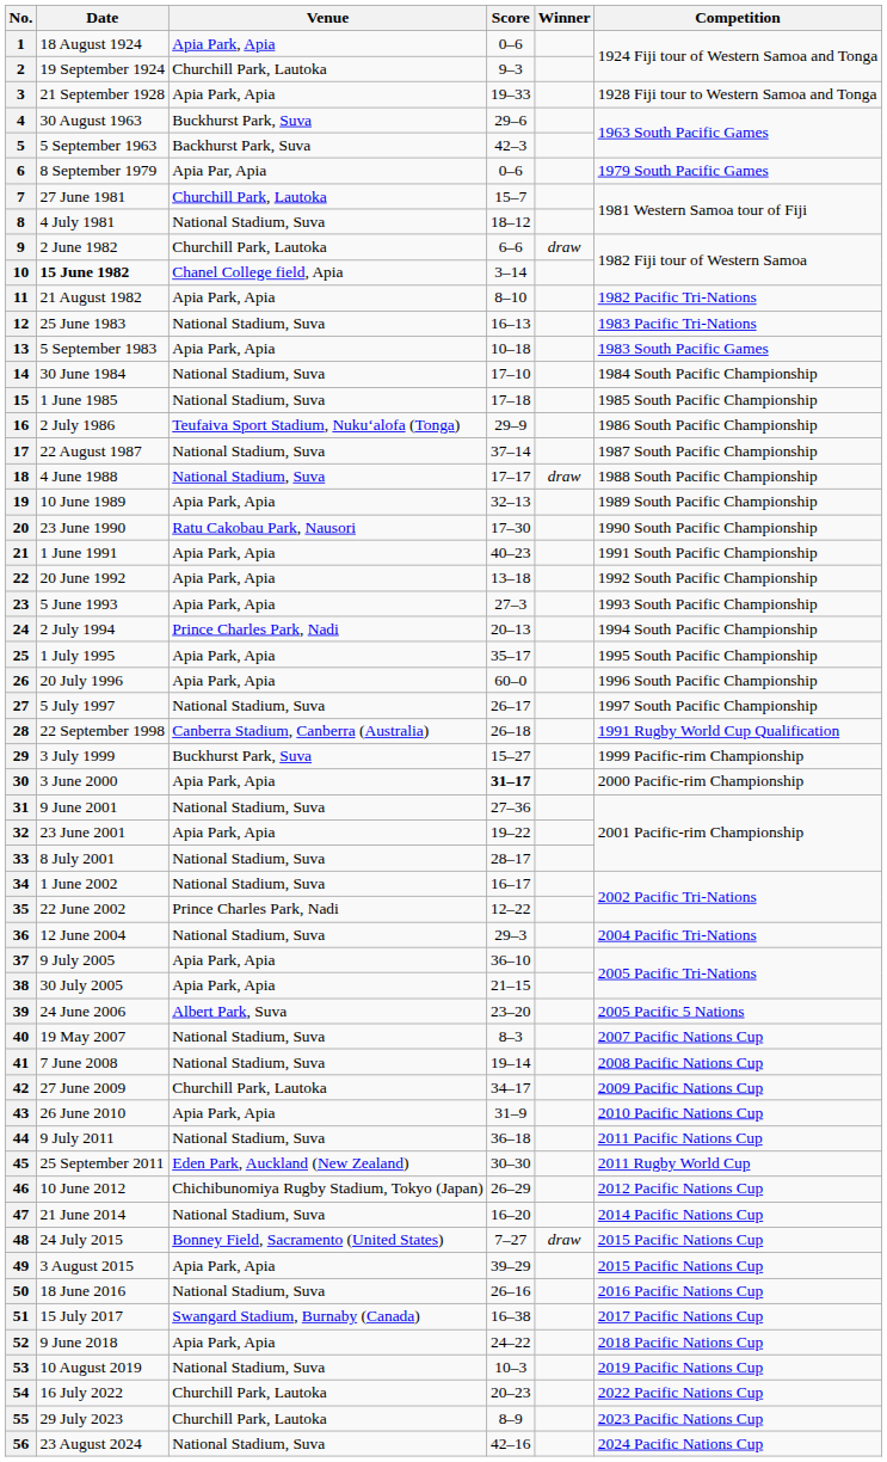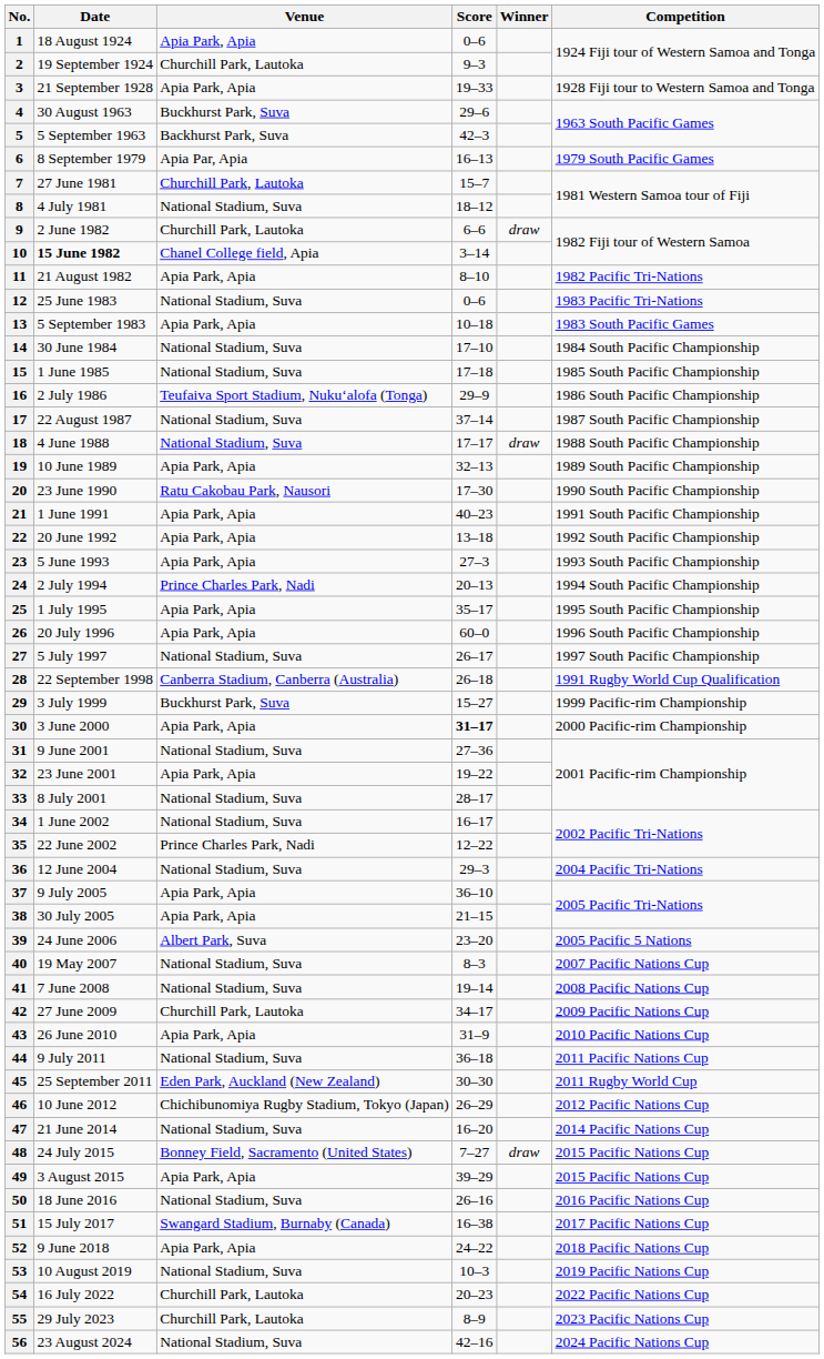 <table class="wikitable">
 <tr>
 <th>No.</th>
 <th>Date</th>
 <th>Venue</th>
 <th>Score</th>
 <th>Winner</th>
 <th>Competition</th>
 </tr>
 <tr>
 <th>1</th>
 <td>18 August 1924</td>
 <td><a href='#'>Apia Park</a>, <a href='#'>Apia</a></td>
 <td align="center">0–6</td>
 <td></td>
 <td rowspan=2>1924 Fiji tour of Western Samoa and Tonga</td>
 </tr>
 <tr>
 <th>2</th>
 <td>19 September 1924</td>
 <td>Churchill Park, Lautoka</td>
 <td align="center">9–3</td>
 <td></td>
 </tr>
 <tr>
 <th>3</th>
 <td>21 September 1928</td>
 <td>Apia Park, Apia</td>
 <td align="center">19–33</td>
 <td></td>
 <td>1928 Fiji tour to Western Samoa and Tonga</td>
 </tr>
 <tr>
 <th>4</th>
 <td>30 August 1963</td>
 <td>Buckhurst Park, <a href='#'>Suva</a></td>
 <td align="center">29–6</td>
 <td></td>
 <td rowspan=2><a href='#'>1963 South Pacific Games</a></td>
 </tr>
 <tr>
 <th>5</th>
 <td>5 September 1963</td>
 <td>Backhurst Park, Suva</td>
 <td align="center">42–3</td>
 <td></td>
 </tr>
 <tr>
 <th>6</th>
 <td>8 September 1979</td>
 <td>Apia Par, Apia</td>
-<td align="center">0–6</td>
+<td align="center">16–13</td>
 <td></td>
 <td><a href='#'>1979 South Pacific Games</a></td>
 </tr>
 <tr>
 <th>7</th>
 <td>27 June 1981</td>
 <td><a href='#'>Churchill Park</a>, <a href='#'>Lautoka</a></td>
 <td align="center">15–7</td>
 <td></td>
 <td rowspan=2>1981 Western Samoa tour of Fiji</td>
 </tr>
 <tr>
 <th>8</th>
 <td>4 July 1981</td>
 <td>National Stadium, Suva</td>
 <td align="center">18–12</td>
 <td></td>
 </tr>
 <tr>
 <th>9</th>
 <td>2 June 1982</td>
 <td>Churchill Park, Lautoka</td>
 <td align="center">6–6</td>
 <td align=center><em>draw</em></td>
 <td rowspan=2>1982 Fiji tour of Western Samoa</td>
 </tr>
 <tr>
 <th>10</th>
 <td><strong>15 June 1982</strong></td>
 <td><a href='#'>Chanel College field</a>, Apia</td>
 <td align="center">3–14</td>
 <td></td>
 </tr>
 <tr>
 <th>11</th>
 <td>21 August 1982</td>
 <td>Apia Park, Apia</td>
 <td align="center">8–10</td>
 <td></td>
 <td><a href='#'>1982 Pacific Tri-Nations</a></td>
 </tr>
 <tr>
 <th>12</th>
 <td>25 June 1983</td>
 <td>National Stadium, Suva</td>
-<td align="center">16–13</td>
+<td align="center">0–6</td>
 <td></td>
 <td><a href='#'>1983 Pacific Tri-Nations</a></td>
 </tr>
 <tr>
 <th>13</th>
 <td>5 September 1983</td>
 <td>Apia Park, Apia</td>
 <td align="center">10–18</td>
 <td></td>
 <td><a href='#'>1983 South Pacific Games</a></td>
 </tr>
 <tr>
 <th>14</th>
 <td>30 June 1984</td>
 <td>National Stadium, Suva</td>
 <td align="center">17–10</td>
 <td></td>
 <td>1984 South Pacific Championship</td>
 </tr>
 <tr>
 <th>15</th>
 <td>1 June 1985</td>
 <td>National Stadium, Suva</td>
 <td align="center">17–18</td>
 <td></td>
 <td>1985 South Pacific Championship</td>
 </tr>
 <tr>
 <th>16</th>
 <td>2 July 1986</td>
 <td><a href='#'>Teufaiva Sport Stadium</a>, <a href='#'>Nukuʻalofa</a> (<a href='#'>Tonga</a>)</td>
 <td align="center">29–9</td>
 <td></td>
 <td>1986 South Pacific Championship</td>
 </tr>
 <tr>
 <th>17</th>
 <td>22 August 1987</td>
 <td>National Stadium, Suva</td>
 <td align="center">37–14</td>
 <td></td>
 <td>1987 South Pacific Championship</td>
 </tr>
 <tr>
 <th>18</th>
 <td>4 June 1988</td>
 <td><a href='#'>National Stadium</a>, <a href='#'>Suva</a></td>
 <td align="center">17–17</td>
 <td align=center><em>draw</em></td>
 <td>1988 South Pacific Championship</td>
 </tr>
 <tr>
 <th>19</th>
 <td>10 June 1989</td>
 <td>Apia Park, Apia</td>
 <td align="center">32–13</td>
 <td></td>
 <td>1989 South Pacific Championship</td>
 </tr>
 <tr>
 <th>20</th>
 <td>23 June 1990</td>
 <td><a href='#'>Ratu Cakobau Park</a>, <a href='#'>Nausori</a></td>
 <td align="center">17–30</td>
 <td></td>
 <td>1990 South Pacific Championship</td>
 </tr>
 <tr>
 <th>21</th>
 <td>1 June 1991</td>
 <td>Apia Park, Apia</td>
 <td align="center">40–23</td>
 <td></td>
 <td>1991 South Pacific Championship</td>
 </tr>
 <tr>
 <th>22</th>
 <td>20 June 1992</td>
 <td>Apia Park, Apia</td>
 <td align="center">13–18</td>
 <td></td>
 <td>1992 South Pacific Championship</td>
 </tr>
 <tr>
 <th>23</th>
 <td>5 June 1993</td>
 <td>Apia Park, Apia</td>
 <td align="center">27–3</td>
 <td></td>
 <td>1993 South Pacific Championship</td>
 </tr>
 <tr>
 <th>24</th>
 <td>2 July 1994</td>
 <td><a href='#'>Prince Charles Park</a>, <a href='#'>Nadi</a></td>
 <td align="center">20–13</td>
 <td></td>
 <td>1994 South Pacific Championship</td>
 </tr>
 <tr>
 <th>25</th>
 <td>1 July 1995</td>
 <td>Apia Park, Apia</td>
 <td align="center">35–17</td>
 <td></td>
 <td>1995 South Pacific Championship</td>
 </tr>
 <tr>
 <th>26</th>
 <td>20 July 1996</td>
 <td>Apia Park, Apia</td>
 <td align="center">60–0</td>
 <td></td>
 <td>1996 South Pacific Championship</td>
 </tr>
 <tr>
 <th>27</th>
 <td>5 July 1997</td>
 <td>National Stadium, Suva</td>
 <td align="center">26–17</td>
 <td></td>
 <td>1997 South Pacific Championship</td>
 </tr>
 <tr>
 <th>28</th>
 <td>22 September 1998</td>
 <td><a href='#'>Canberra Stadium</a>, <a href='#'>Canberra</a> (<a href='#'>Australia</a>)</td>
 <td align="center">26–18</td>
 <td></td>
 <td><a href='#'>1991 Rugby World Cup Qualification</a></td>
 </tr>
 <tr>
 <th>29</th>
 <td>3 July 1999</td>
 <td>Buckhurst Park, <a href='#'>Suva</a></td>
 <td align="center">15–27</td>
 <td></td>
 <td>1999 Pacific-rim Championship</td>
 </tr>
 <tr>
 <th>30</th>
 <td>3 June 2000</td>
 <td>Apia Park, Apia</td>
 <td align="center"><strong>31–17</strong></td>
 <td></td>
 <td>2000 Pacific-rim Championship</td>
 </tr>
 <tr>
 <th>31</th>
 <td>9 June 2001</td>
 <td>National Stadium, Suva</td>
 <td align="center">27–36</td>
 <td></td>
 <td rowspan=3>2001 Pacific-rim Championship</td>
 </tr>
 <tr>
 <th>32</th>
 <td>23 June 2001</td>
 <td>Apia Park, Apia</td>
 <td align="center">19–22</td>
 <td></td>
 </tr>
 <tr>
 <th>33</th>
 <td>8 July 2001</td>
 <td>National Stadium, Suva</td>
 <td align="center">28–17</td>
 <td></td>
 </tr>
 <tr>
 <th>34</th>
 <td>1 June 2002</td>
 <td>National Stadium, Suva</td>
 <td align="center">16–17</td>
 <td></td>
 <td rowspan=2><a href='#'>2002 Pacific Tri-Nations</a></td>
 </tr>
 <tr>
 <th>35</th>
 <td>22 June 2002</td>
 <td>Prince Charles Park, Nadi</td>
 <td align="center">12–22</td>
 <td></td>
 </tr>
 <tr>
 <th>36</th>
 <td>12 June 2004</td>
 <td>National Stadium, Suva</td>
 <td align="center">29–3</td>
 <td></td>
 <td><a href='#'>2004 Pacific Tri-Nations</a></td>
 </tr>
 <tr>
 <th>37</th>
 <td>9 July 2005</td>
 <td>Apia Park, Apia</td>
 <td align="center">36–10</td>
 <td></td>
 <td rowspan=2><a href='#'>2005 Pacific Tri-Nations</a></td>
 </tr>
 <tr>
 <th>38</th>
 <td>30 July 2005</td>
 <td>Apia Park, Apia</td>
 <td align="center">21–15</td>
 <td></td>
 </tr>
 <tr>
 <th>39</th>
 <td>24 June 2006</td>
 <td><a href='#'>Albert Park</a>, Suva</td>
 <td align="center">23–20</td>
 <td></td>
 <td><a href='#'>2005 Pacific 5 Nations</a></td>
 </tr>
 <tr>
 <th>40</th>
 <td>19 May 2007</td>
 <td>National Stadium, Suva</td>
 <td align="center">8–3</td>
 <td></td>
 <td><a href='#'>2007 Pacific Nations Cup</a></td>
 </tr>
 <tr>
 <th>41</th>
 <td>7 June 2008</td>
 <td>National Stadium, Suva</td>
 <td align="center">19–14</td>
 <td></td>
 <td><a href='#'>2008 Pacific Nations Cup</a></td>
 </tr>
 <tr>
 <th>42</th>
 <td>27 June 2009</td>
 <td>Churchill Park, Lautoka</td>
 <td align="center">34–17</td>
 <td></td>
 <td><a href='#'>2009 Pacific Nations Cup</a></td>
 </tr>
 <tr>
 <th>43</th>
 <td>26 June 2010</td>
 <td>Apia Park, Apia</td>
 <td align="center">31–9</td>
 <td></td>
 <td><a href='#'>2010 Pacific Nations Cup</a></td>
 </tr>
 <tr>
 <th>44</th>
 <td>9 July 2011</td>
 <td>National Stadium, Suva</td>
 <td align="center">36–18</td>
 <td></td>
 <td><a href='#'>2011 Pacific Nations Cup</a></td>
 </tr>
 <tr>
 <th>45</th>
 <td>25 September 2011</td>
 <td><a href='#'>Eden Park</a>, <a href='#'>Auckland</a> (<a href='#'>New Zealand</a>)</td>
 <td align="center">30–30</td>
 <td></td>
 <td><a href='#'>2011 Rugby World Cup</a></td>
 </tr>
 <tr>
 <th>46</th>
 <td>10 June 2012</td>
 <td>Chichibunomiya Rugby Stadium, Tokyo (Japan)</td>
 <td align="center">26–29</td>
 <td></td>
 <td><a href='#'>2012 Pacific Nations Cup</a></td>
 </tr>
 <tr>
 <th>47</th>
 <td>21 June 2014</td>
 <td>National Stadium, Suva</td>
 <td align="center">16–20</td>
 <td></td>
 <td><a href='#'>2014 Pacific Nations Cup</a></td>
 </tr>
 <tr>
 <th>48</th>
 <td>24 July 2015</td>
 <td><a href='#'>Bonney Field</a>, <a href='#'>Sacramento</a> (<a href='#'>United States</a>)</td>
 <td align="center">7–27</td>
 <td align=center><em>draw</em></td>
 <td><a href='#'>2015 Pacific Nations Cup</a></td>
 </tr>
 <tr>
 <th>49</th>
 <td>3 August 2015</td>
 <td>Apia Park, Apia</td>
 <td align="center">39–29</td>
 <td></td>
 <td><a href='#'>2015 Pacific Nations Cup</a></td>
 </tr>
 <tr>
 <th>50</th>
 <td>18 June 2016</td>
 <td>National Stadium, Suva</td>
 <td align="center">26–16</td>
 <td></td>
 <td><a href='#'>2016 Pacific Nations Cup</a></td>
 </tr>
 <tr>
 <th>51</th>
 <td>15 July 2017</td>
 <td><a href='#'>Swangard Stadium</a>, <a href='#'>Burnaby</a> (<a href='#'>Canada</a>)</td>
 <td align="center">16–38</td>
 <td></td>
 <td><a href='#'>2017 Pacific Nations Cup</a></td>
 </tr>
 <tr>
 <th>52</th>
 <td>9 June 2018</td>
 <td>Apia Park, Apia</td>
 <td align="center">24–22</td>
 <td></td>
 <td><a href='#'>2018 Pacific Nations Cup</a></td>
 </tr>
 <tr>
 <th>53</th>
 <td>10 August 2019</td>
 <td>National Stadium, Suva</td>
 <td align="center">10–3</td>
 <td></td>
 <td><a href='#'>2019 Pacific Nations Cup</a></td>
 </tr>
 <tr>
 <th>54</th>
 <td>16 July 2022</td>
 <td>Churchill Park, Lautoka</td>
 <td align="center">20–23</td>
 <td></td>
 <td><a href='#'>2022 Pacific Nations Cup</a></td>
 </tr>
 <tr>
 <th>55</th>
 <td>29 July 2023</td>
 <td>Churchill Park, Lautoka</td>
 <td align="center">8–9</td>
 <td></td>
 <td><a href='#'>2023 Pacific Nations Cup</a></td>
 </tr>
 <tr>
 <th>56</th>
 <td>23 August 2024</td>
 <td>National Stadium, Suva</td>
 <td align="center">42–16</td>
 <td></td>
 <td><a href='#'>2024 Pacific Nations Cup</a></td>
 </tr>
 </table>
